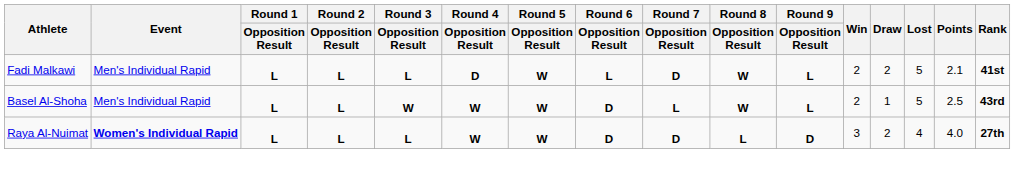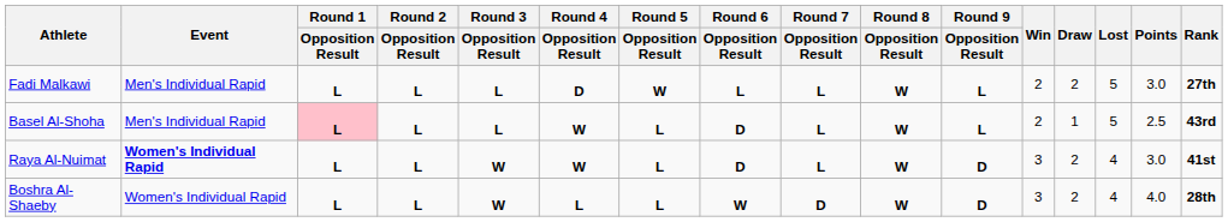 <table class=wikitable style="font-size:90%">
 <tr>
 <th rowspan=2>Athlete</th>
 <th rowspan=2>Event</th>
 <th>Round 1</th>
 <th>Round 2</th>
 <th>Round 3</th>
 <th>Round 4</th>
 <th>Round 5</th>
 <th>Round 6</th>
 <th>Round 7</th>
 <th>Round 8</th>
 <th>Round 9</th>
 <th rowspan=2>Win</th>
 <th rowspan=2>Draw</th>
 <th rowspan=2>Lost</th>
 <th rowspan=2>Points</th>
 <th rowspan=2>Rank</th>
 </tr>
 <tr>
 <th>Opposition<br>Result</th>
 <th>Opposition<br>Result</th>
 <th>Opposition<br>Result</th>
 <th>Opposition<br>Result</th>
 <th>Opposition<br>Result</th>
 <th>Opposition<br>Result</th>
 <th>Opposition<br>Result</th>
 <th>Opposition<br>Result</th>
 <th>Opposition<br>Result</th>
 </tr>
 <tr>
 <td><a href='#'>Fadi Malkawi</a></td>
 <td><a href='#'>Men's Individual Rapid</a></td>
 <td align=center><br><strong>L</strong></td>
 <td align=center><br><strong>L</strong></td>
 <td align=center><br><strong>L</strong></td>
 <td align=center><br><strong>D</strong></td>
 <td align=center><br><strong>W</strong></td>
 <td align=center><br><strong>L</strong></td>
-<td align=center><br><strong>D</strong></td>
+<td align=center><br><strong>L</strong></td>
 <td align=center><br><strong>W</strong></td>
 <td align=center><br><strong>L</strong></td>
 <td align=center>2</td>
 <td align=center>2</td>
 <td align=center>5</td>
-<td align=center>2.1</td>
-<td align=center><strong>41st</strong></td>
+<td align=center>3.0</td>
+<td align=center><strong>27th</strong></td>
 </tr>
 <tr>
 <td><a href='#'>Basel Al-Shoha</a></td>
 <td><a href='#'>Men's Individual Rapid</a></td>
+<td align=center style="background: pink;"><br><strong>L</strong></td>
 <td align=center><br><strong>L</strong></td>
 <td align=center><br><strong>L</strong></td>
 <td align=center><br><strong>W</strong></td>
-<td align=center><br><strong>W</strong></td>
-<td align=center><br><strong>W</strong></td>
+<td align=center><br><strong>L</strong></td>
 <td align=center><br><strong>D</strong></td>
 <td align=center><br><strong>L</strong></td>
 <td align=center><br><strong>W</strong></td>
 <td align=center><br><strong>L</strong></td>
 <td align=center>2</td>
 <td align=center>1</td>
 <td align=center>5</td>
 <td align=center>2.5</td>
 <td align=center><strong>43rd</strong></td>
 </tr>
 <tr>
 <td><a href='#'>Raya Al-Nuimat</a></td>
 <td><strong><a href='#'>Women's Individual Rapid</a></strong></td>
 <td align=center><br><strong>L</strong></td>
 <td align=center><br><strong>L</strong></td>
+<td align=center><br><strong>W</strong></td>
+<td align=center><br><strong>W</strong></td>
+<td align=center><br><strong>L</strong></td>
+<td align=center><br><strong>D</strong></td>
 <td align=center><br><strong>L</strong></td>
 <td align=center><br><strong>W</strong></td>
+<td align=center><br><strong>D</strong></td>
+<td align=center>3</td>
+<td align=center>2</td>
+<td align=center>4</td>
+<td align=center>3.0</td>
+<td align=center><strong>41st</strong></td>
+</tr>
+<tr>
+<td><a href='#'>Boshra Al-Shaeby</a></td>
+<td><a href='#'>Women's Individual Rapid</a></td>
+<td align=center><br><strong>L</strong></td>
+<td align=center><br><strong>L</strong></td>
+<td align=center><br><strong>W</strong></td>
+<td align=center><br><strong>L</strong></td>
+<td align=center><br><strong>L</strong></td>
 <td align=center><br><strong>W</strong></td>
 <td align=center><br><strong>D</strong></td>
-<td align=center><br><strong>D</strong></td>
-<td align=center><br><strong>L</strong></td>
+<td align=center><br><strong>W</strong></td>
 <td align=center><br><strong>D</strong></td>
 <td align=center>3</td>
 <td align=center>2</td>
 <td align=center>4</td>
 <td align=center>4.0</td>
-<td align=center><strong>27th</strong></td>
+<td align=center><strong>28th</strong></td>
 </tr>
 </table>
